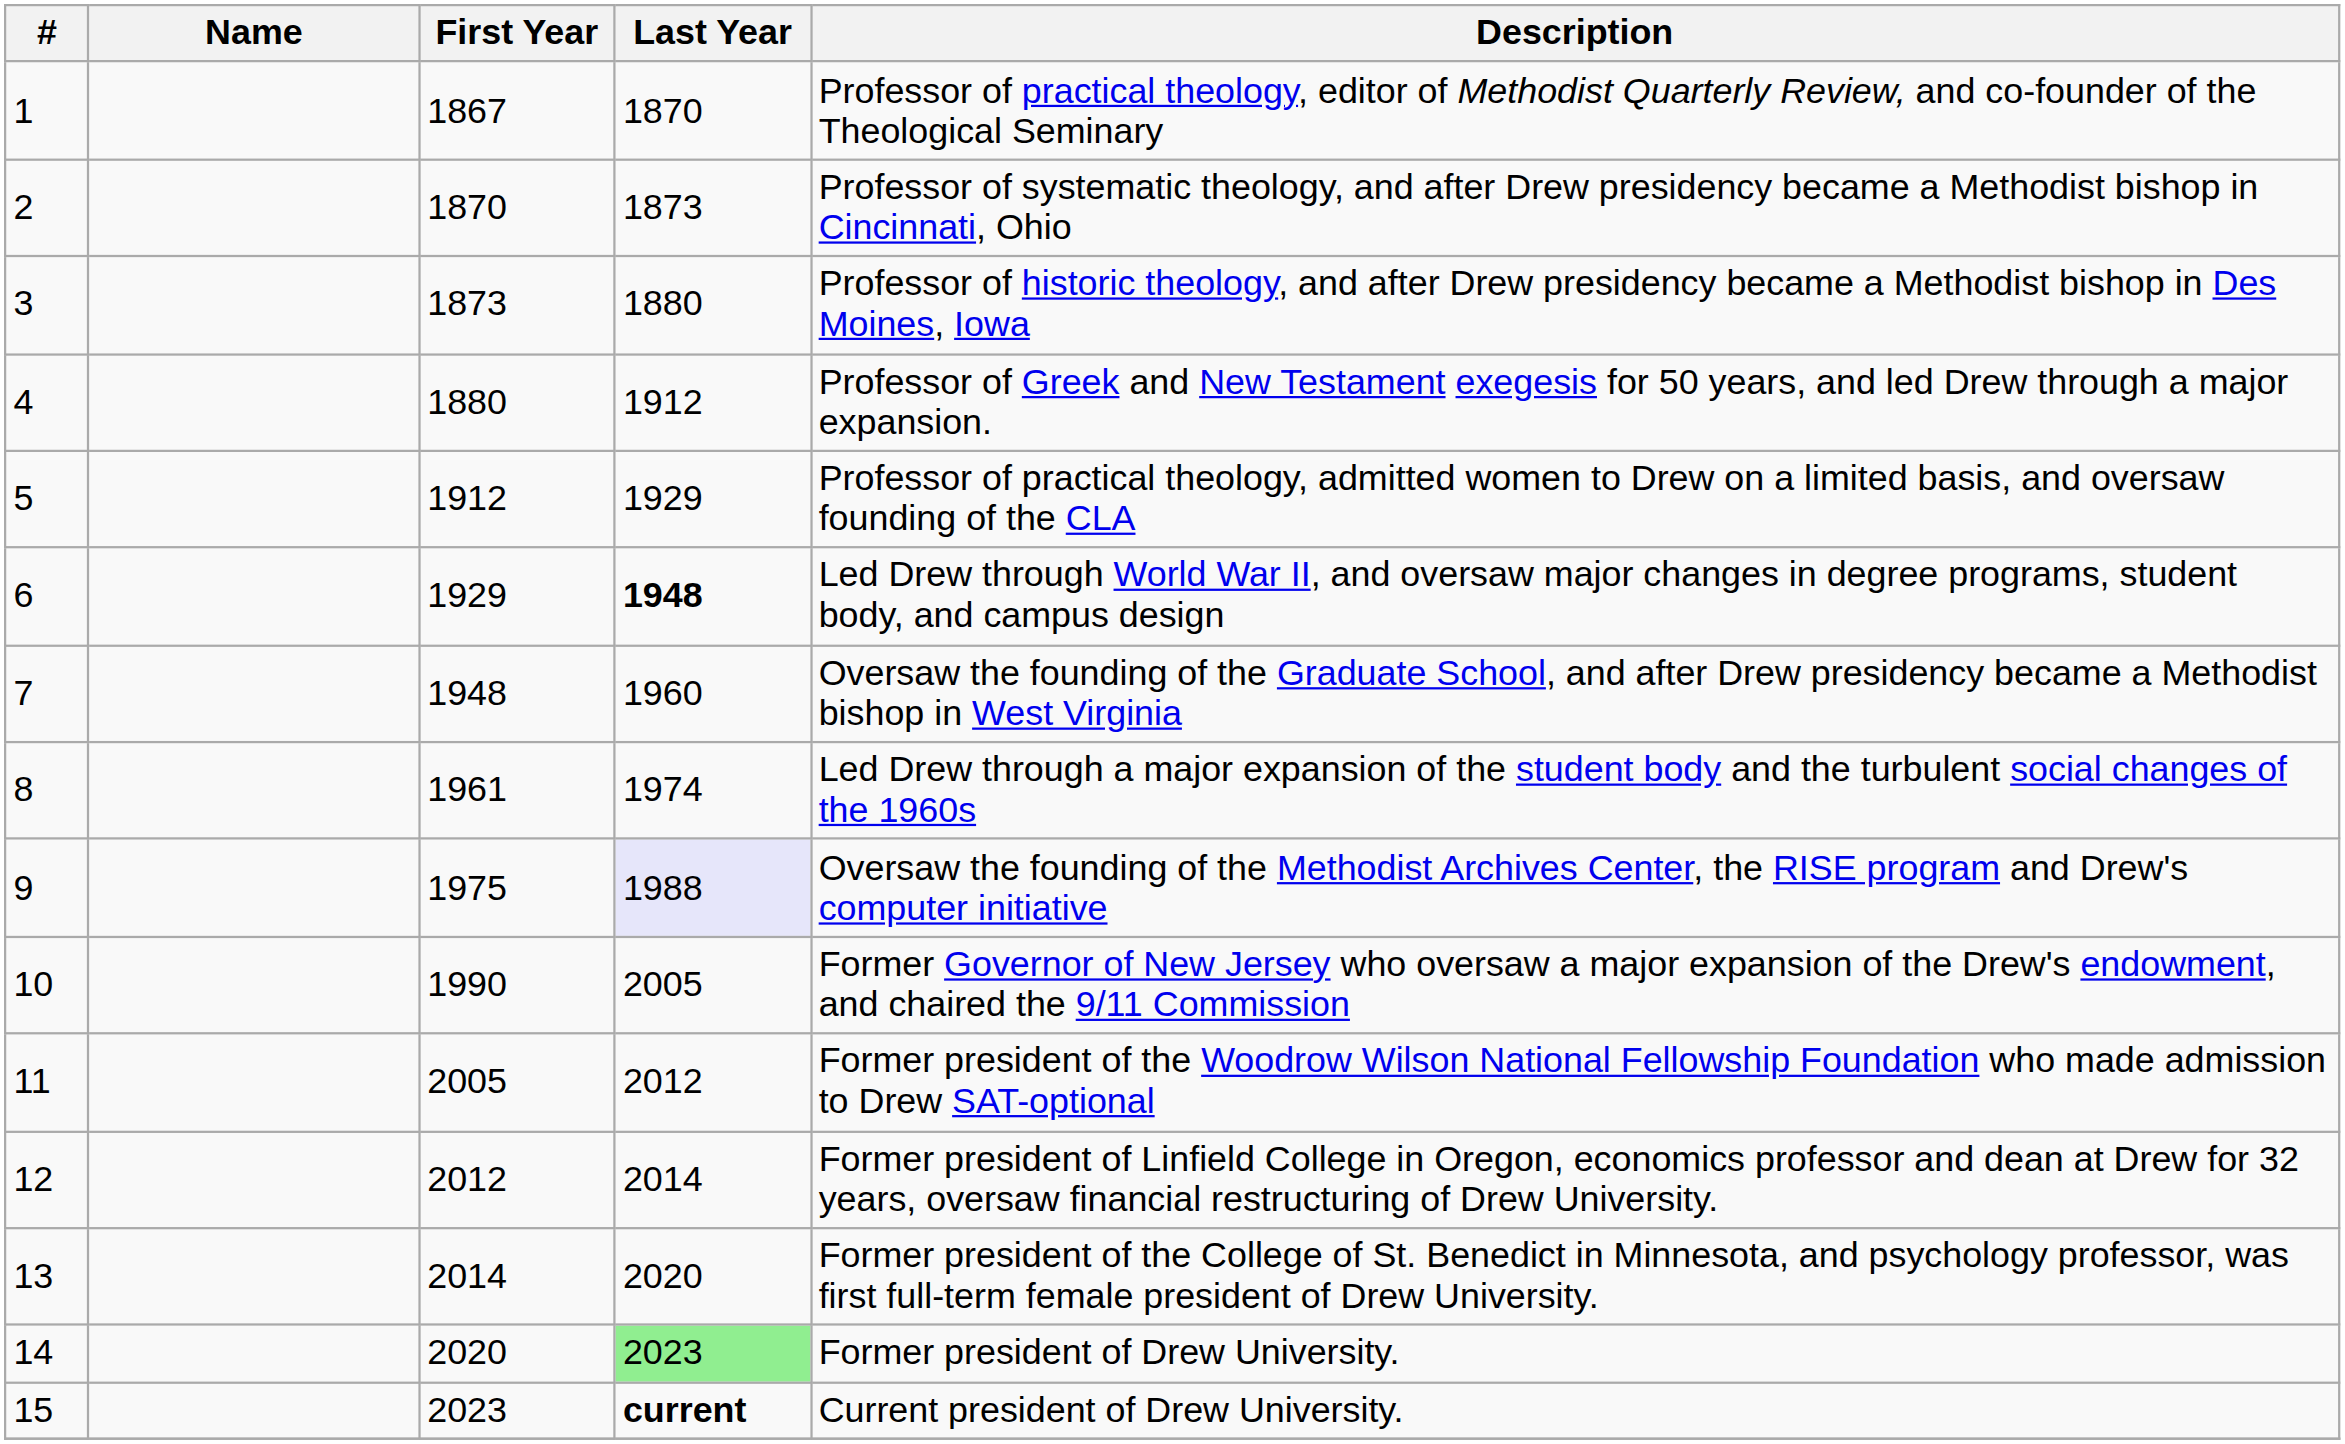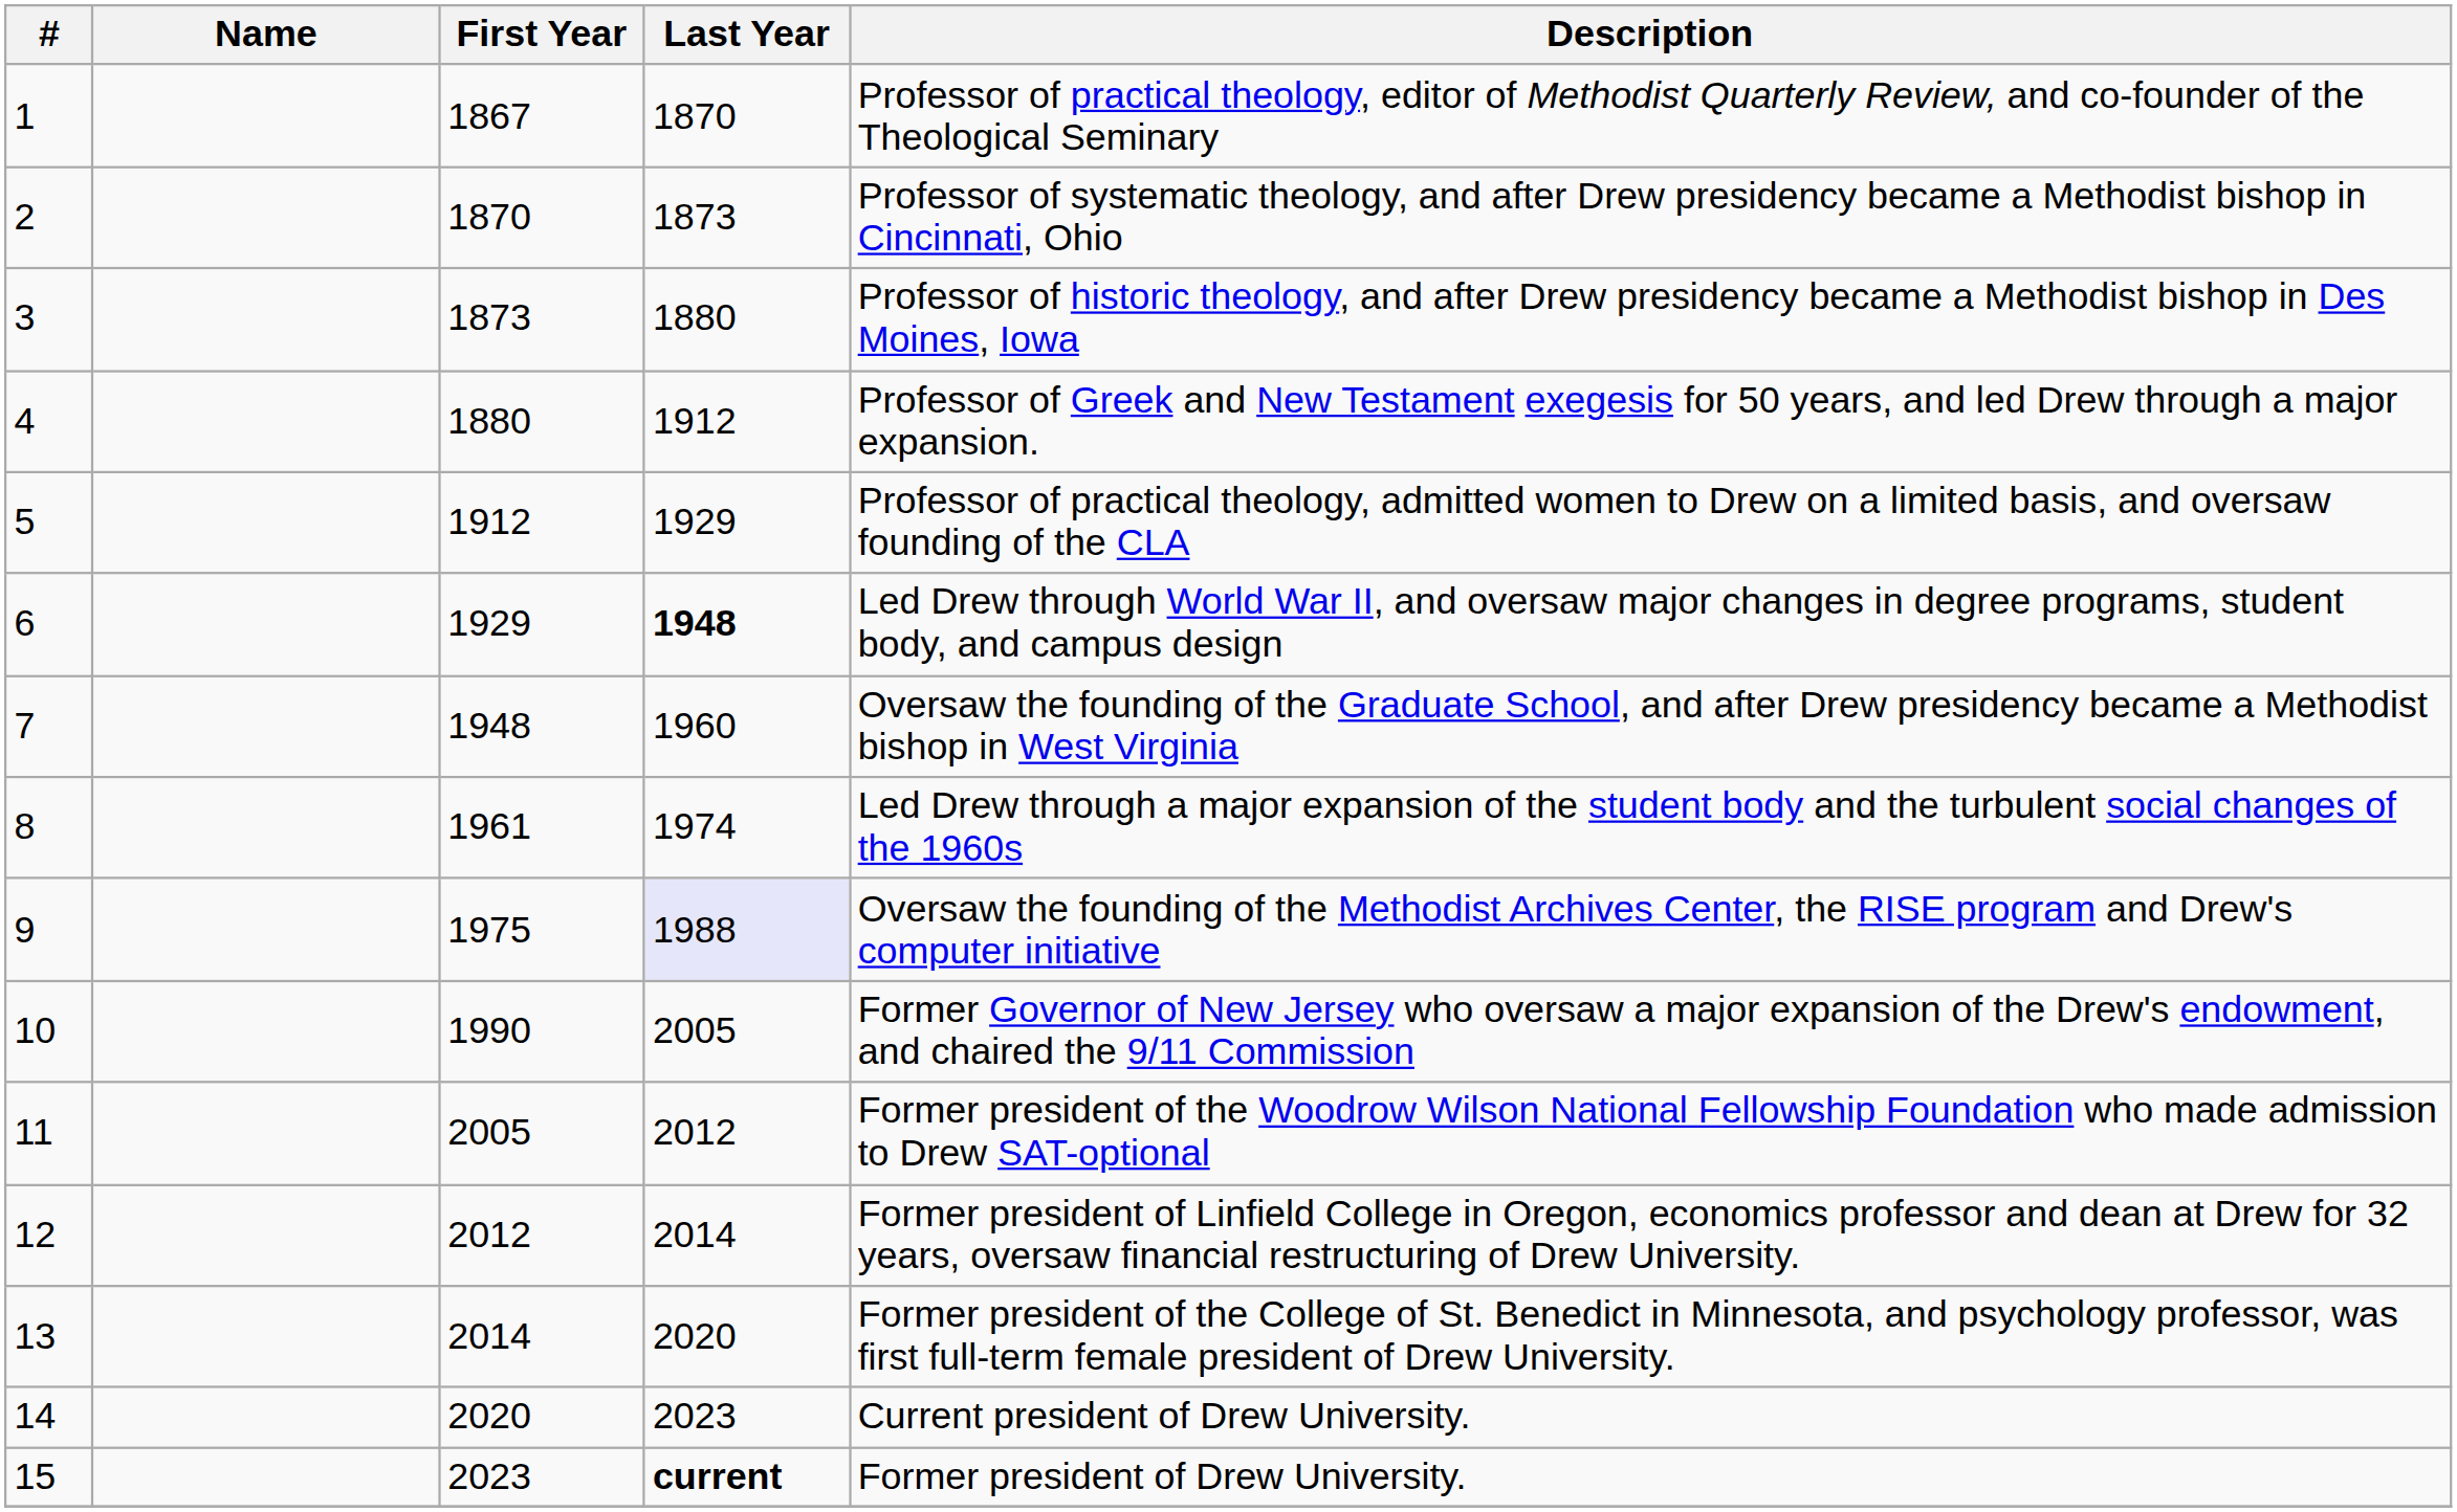 <table class="wikitable sortable">
 <tr>
 <th width=30>#</th>
 <th width=140>Name</th>
 <th width=80>First Year</th>
 <th width=80>Last Year</th>
 <th width=675>Description</th>
 </tr>
 <tr>
 <td>1</td>
 <td></td>
 <td>1867</td>
 <td>1870</td>
 <td>Professor of <a href='#'>practical theology</a>, editor of <em>Methodist Quarterly Review,</em> and co-founder of the Theological Seminary</td>
 </tr>
 <tr>
 <td>2</td>
 <td></td>
 <td>1870</td>
 <td>1873</td>
 <td>Professor of systematic theology, and after Drew presidency became a Methodist bishop in <a href='#'>Cincinnati</a>, Ohio</td>
 </tr>
 <tr>
 <td>3</td>
 <td></td>
 <td>1873</td>
 <td>1880</td>
 <td>Professor of <a href='#'>historic theology</a>, and after Drew presidency became a Methodist bishop in <a href='#'>Des Moines</a>, <a href='#'>Iowa</a></td>
 </tr>
 <tr>
 <td>4</td>
 <td></td>
 <td>1880</td>
 <td>1912</td>
 <td>Professor of <a href='#'>Greek</a> and <a href='#'>New Testament</a> <a href='#'>exegesis</a> for 50 years, and led Drew through a major expansion.</td>
 </tr>
 <tr>
 <td>5</td>
 <td></td>
 <td>1912</td>
 <td>1929</td>
 <td>Professor of practical theology, admitted women to Drew on a limited basis, and oversaw founding of the <a href='#'>CLA</a></td>
 </tr>
 <tr>
 <td>6</td>
 <td></td>
 <td>1929</td>
 <td><strong>1948</strong></td>
 <td>Led Drew through <a href='#'>World War II</a>, and oversaw major changes in degree programs, student body, and campus design</td>
 </tr>
 <tr>
 <td>7</td>
 <td></td>
 <td>1948</td>
 <td>1960</td>
 <td>Oversaw the founding of the <a href='#'>Graduate School</a>, and after Drew presidency became a Methodist bishop in <a href='#'>West Virginia</a></td>
 </tr>
 <tr>
 <td>8</td>
 <td></td>
 <td>1961</td>
 <td>1974</td>
 <td>Led Drew through a major expansion of the <a href='#'>student body</a> and the turbulent <a href='#'>social changes of the 1960s</a></td>
 </tr>
 <tr>
 <td>9</td>
 <td></td>
 <td>1975</td>
 <td style="background: lavender;">1988</td>
 <td>Oversaw the founding of the <a href='#'>Methodist Archives Center</a>, the <a href='#'>RISE program</a> and Drew's <a href='#'>computer initiative</a></td>
 </tr>
 <tr>
 <td>10</td>
 <td></td>
 <td>1990</td>
 <td>2005</td>
 <td>Former <a href='#'>Governor of New Jersey</a> who oversaw a major expansion of the Drew's <a href='#'>endowment</a>, and chaired the <a href='#'>9/11 Commission</a></td>
 </tr>
 <tr>
 <td>11</td>
 <td></td>
 <td>2005</td>
 <td>2012</td>
 <td>Former president of the <a href='#'>Woodrow Wilson National Fellowship Foundation</a> who made admission to Drew <a href='#'>SAT-optional</a></td>
 </tr>
 <tr>
 <td>12</td>
 <td></td>
 <td>2012</td>
 <td>2014</td>
 <td>Former president of Linfield College in Oregon, economics professor and dean at Drew for 32 years, oversaw financial restructuring of Drew University.</td>
 </tr>
 <tr>
 <td>13</td>
 <td></td>
 <td>2014</td>
 <td>2020</td>
 <td>Former president of the College of St. Benedict in Minnesota, and psychology professor, was first full-term female president of Drew University.</td>
 </tr>
 <tr>
 <td>14</td>
 <td></td>
 <td>2020</td>
-<td style="background: lightgreen;">2023</td>
-<td>Former president of Drew University.</td>
+<td>2023</td>
+<td>Current president of Drew University.</td>
 </tr>
 <tr>
 <td>15</td>
 <td></td>
 <td>2023</td>
 <td><strong>current</strong></td>
-<td>Current president of Drew University.</td>
+<td>Former president of Drew University.</td>
 </tr>
 <tr>
 </tr>
 </table>
